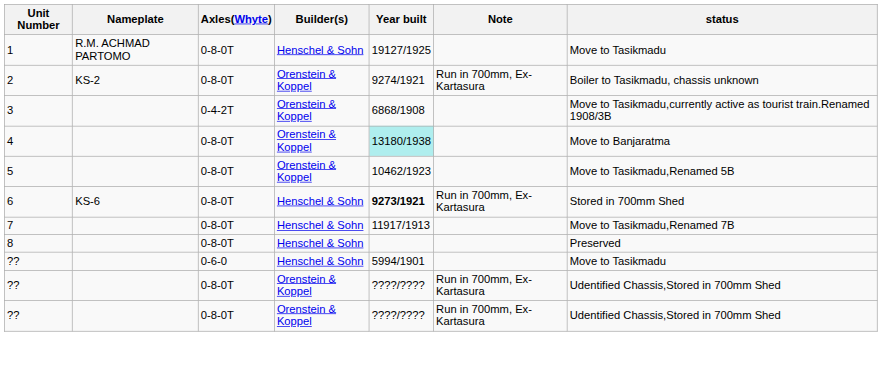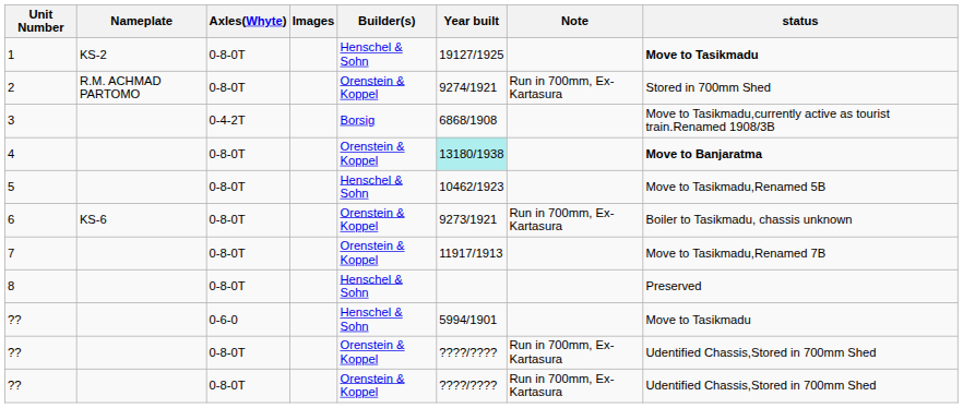 <table class="wikitable">
 <tr>
 <th>Unit Number</th>
 <th>Nameplate</th>
 <th>Axles(<a href='#'>Whyte</a>)</th>
+<th>Images</th>
 <th>Builder(s)</th>
 <th>Year built</th>
 <th>Note</th>
 <th>status</th>
 </tr>
 <tr>
 <td>1</td>
-<td>R.M. ACHMAD PARTOMO</td>
+<td>KS-2</td>
 <td>0-8-0T</td>
+<td><br></td>
 <td> <a href='#'>Henschel & Sohn</a></td>
 <td>19127/1925</td>
 <td></td>
-<td>Move to Tasikmadu</td>
+<td><strong>Move to Tasikmadu</strong></td>
 </tr>
 <tr>
 <td>2</td>
-<td>KS-2</td>
+<td>R.M. ACHMAD PARTOMO</td>
 <td>0-8-0T</td>
+<td></td>
 <td><a href='#'>Orenstein & Koppel</a></td>
 <td>9274/1921</td>
 <td>Run in 700mm, Ex-Kartasura</td>
-<td>Boiler to Tasikmadu, chassis unknown</td>
+<td>Stored in 700mm Shed</td>
 </tr>
 <tr>
 <td>3</td>
 <td></td>
 <td>0-4-2T</td>
-<td> <a href='#'>Orenstein & Koppel</a></td>
+<td></td>
+<td> <a href='#'>Borsig</a></td>
 <td>6868/1908</td>
 <td></td>
 <td>Move to Tasikmadu,currently active as tourist train.Renamed 1908/3B</td>
 </tr>
 <tr>
 <td>4</td>
 <td></td>
 <td>0-8-0T</td>
+<td></td>
 <td> <a href='#'>Orenstein & Koppel</a></td>
 <td style="background: paleturquoise;">13180/1938</td>
 <td></td>
-<td>Move to Banjaratma</td>
+<td><strong>Move to Banjaratma</strong></td>
 </tr>
 <tr>
 <td>5</td>
 <td></td>
 <td>0-8-0T</td>
-<td> <a href='#'>Orenstein & Koppel</a></td>
+<td></td>
+<td> <a href='#'>Henschel & Sohn</a></td>
 <td>10462/1923</td>
 <td></td>
 <td>Move to Tasikmadu,Renamed 5B</td>
 </tr>
 <tr>
 <td>6</td>
 <td>KS-6</td>
 <td>0-8-0T</td>
-<td> <a href='#'>Henschel & Sohn</a></td>
-<td><strong>9273/1921</strong></td>
+<td></td>
+<td> <a href='#'>Orenstein & Koppel</a></td>
+<td>9273/1921</td>
 <td>Run in 700mm, Ex-Kartasura</td>
-<td>Stored in 700mm Shed</td>
+<td>Boiler to Tasikmadu, chassis unknown</td>
 </tr>
 <tr>
 <td>7</td>
 <td></td>
 <td>0-8-0T</td>
-<td> <a href='#'>Henschel & Sohn</a></td>
+<td></td>
+<td> <a href='#'>Orenstein & Koppel</a></td>
 <td>11917/1913</td>
 <td></td>
 <td>Move to Tasikmadu,Renamed 7B</td>
 </tr>
 <tr>
 <td>8</td>
 <td></td>
 <td>0-8-0T</td>
+<td><br></td>
 <td> <a href='#'>Henschel & Sohn</a></td>
 <td></td>
 <td></td>
 <td>Preserved</td>
 </tr>
 <tr>
 <td>??</td>
 <td></td>
 <td>0-6-0</td>
+<td></td>
 <td> <a href='#'>Henschel & Sohn</a></td>
 <td>5994/1901</td>
 <td></td>
 <td>Move to Tasikmadu</td>
 </tr>
 <tr>
 <td>??</td>
 <td></td>
 <td>0-8-0T</td>
+<td></td>
 <td> <a href='#'>Orenstein & Koppel</a></td>
 <td>????/????</td>
 <td>Run in 700mm, Ex-Kartasura</td>
 <td>Udentified Chassis,Stored in 700mm Shed</td>
 </tr>
 <tr>
 <td>??</td>
 <td></td>
 <td>0-8-0T</td>
+<td></td>
 <td> <a href='#'>Orenstein & Koppel</a></td>
 <td>????/????</td>
 <td>Run in 700mm, Ex-Kartasura</td>
 <td>Udentified Chassis,Stored in 700mm Shed</td>
 </tr>
 </table>
